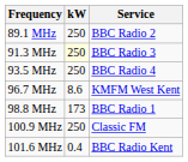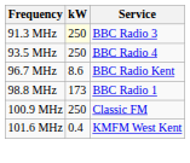 <table class="wikitable sortable">
 <tr>
 <th>Frequency</th>
 <th>kW</th>
 <th>Service</th>
-</tr>
-<tr>
-<td>89.1 <a href='#'>MHz</a></td>
-<td>250</td>
-<td><a href='#'>BBC Radio 2</a></td>
 </tr>
 <tr>
 <td>91.3 MHz</td>
 <td style="background: lightyellow;">250</td>
 <td><a href='#'>BBC Radio 3</a></td>
 </tr>
 <tr>
 <td>93.5 MHz</td>
 <td>250</td>
 <td><a href='#'>BBC Radio 4</a></td>
 </tr>
 <tr>
 <td>96.7 MHz</td>
 <td>8.6</td>
-<td><a href='#'>KMFM West Kent</a></td>
+<td><a href='#'>BBC Radio Kent</a></td>
 </tr>
 <tr>
 <td>98.8 MHz</td>
 <td>173</td>
 <td><a href='#'>BBC Radio 1</a></td>
 </tr>
 <tr>
 <td>100.9 MHz</td>
 <td>250</td>
 <td><a href='#'>Classic FM</a></td>
 </tr>
 <tr>
 <td>101.6 MHz</td>
 <td>0.4</td>
-<td><a href='#'>BBC Radio Kent</a></td>
+<td><a href='#'>KMFM West Kent</a></td>
 </tr>
 </table>
